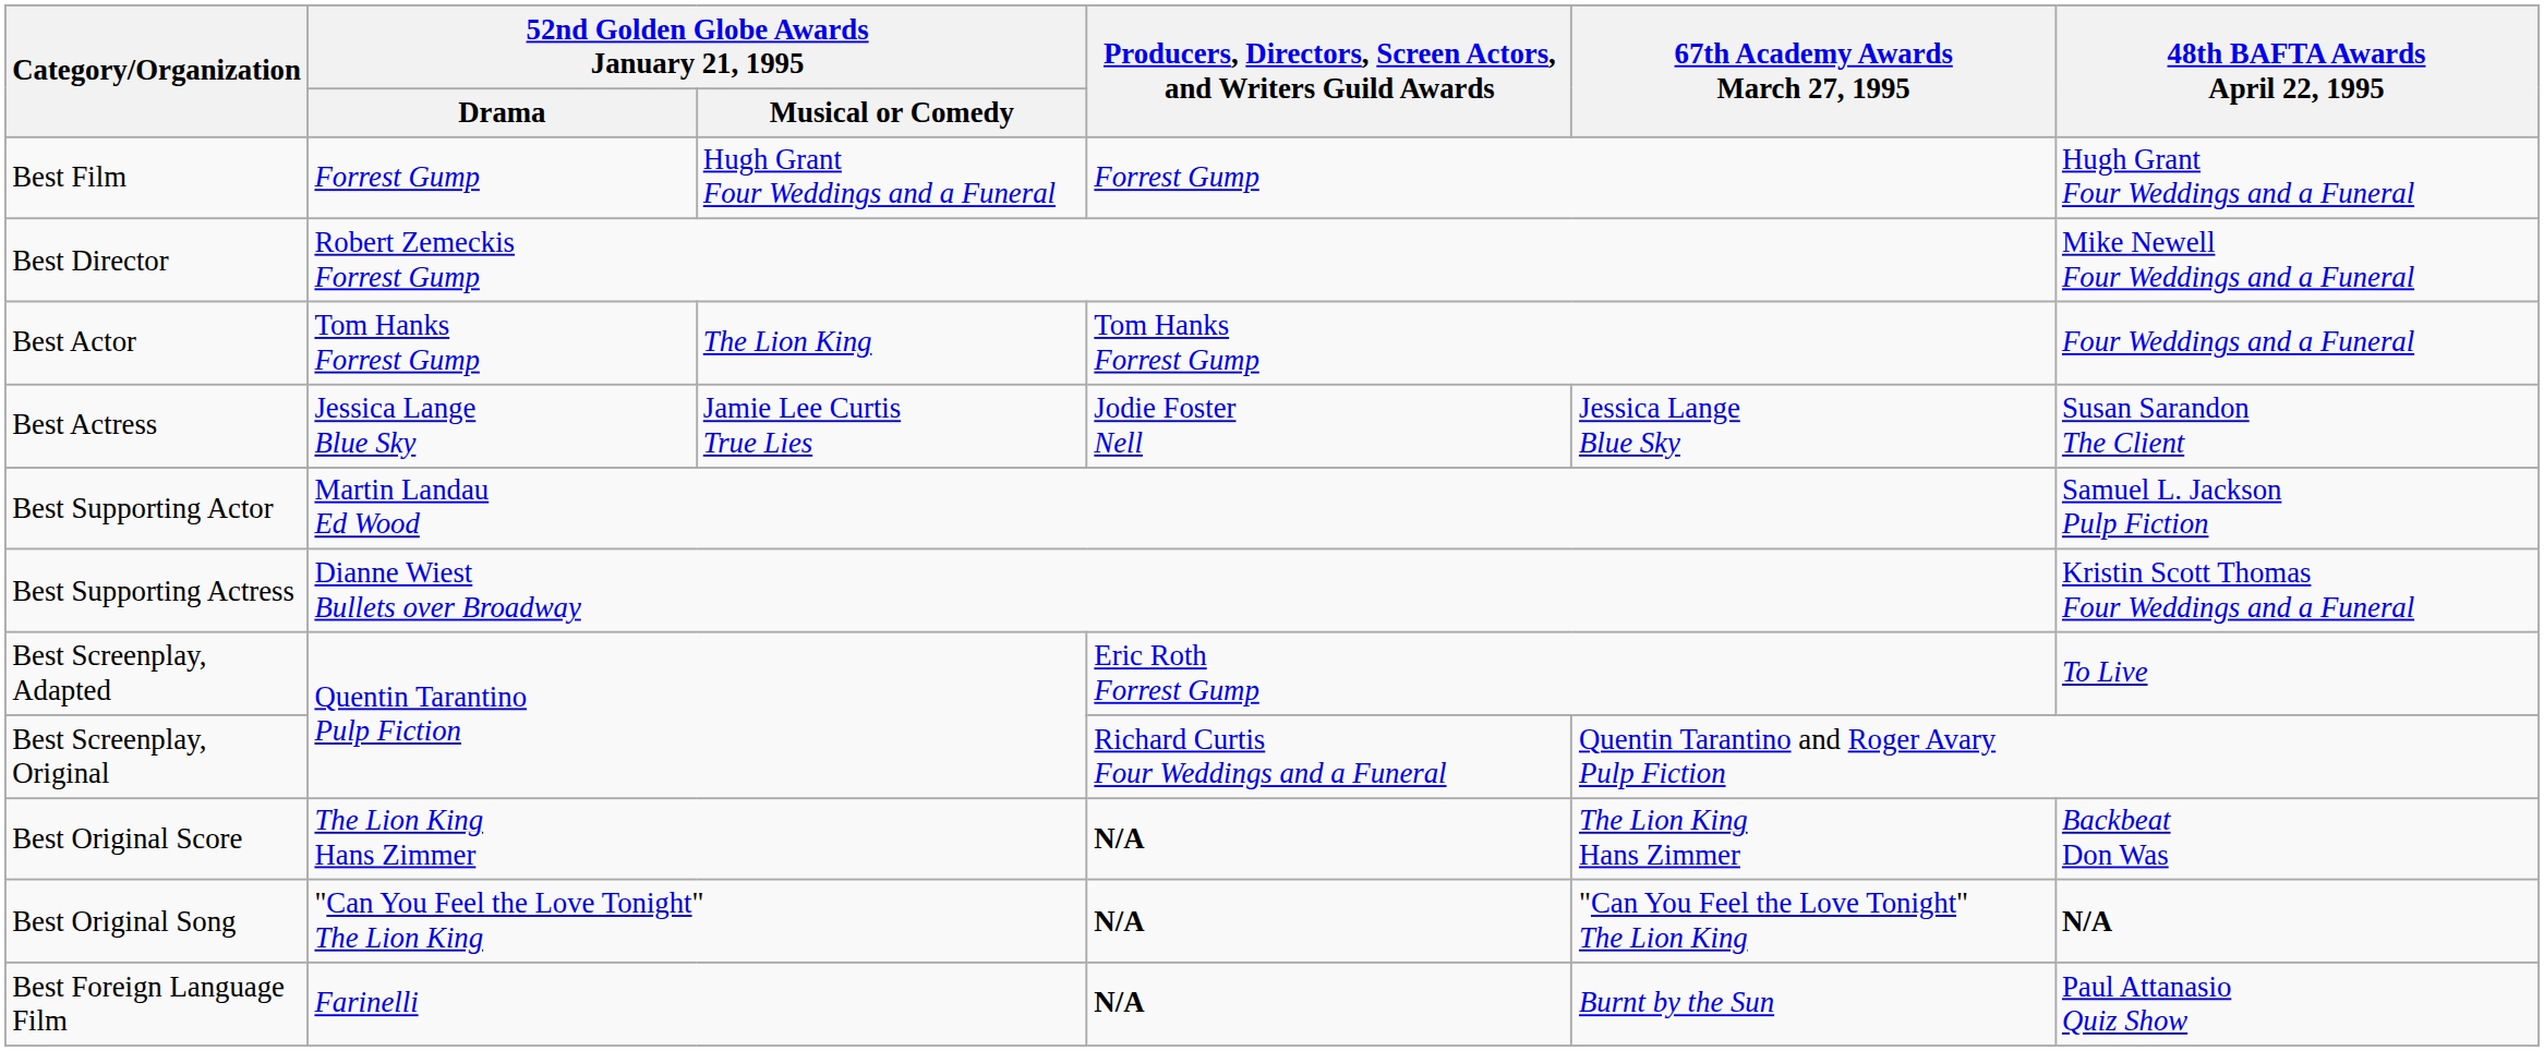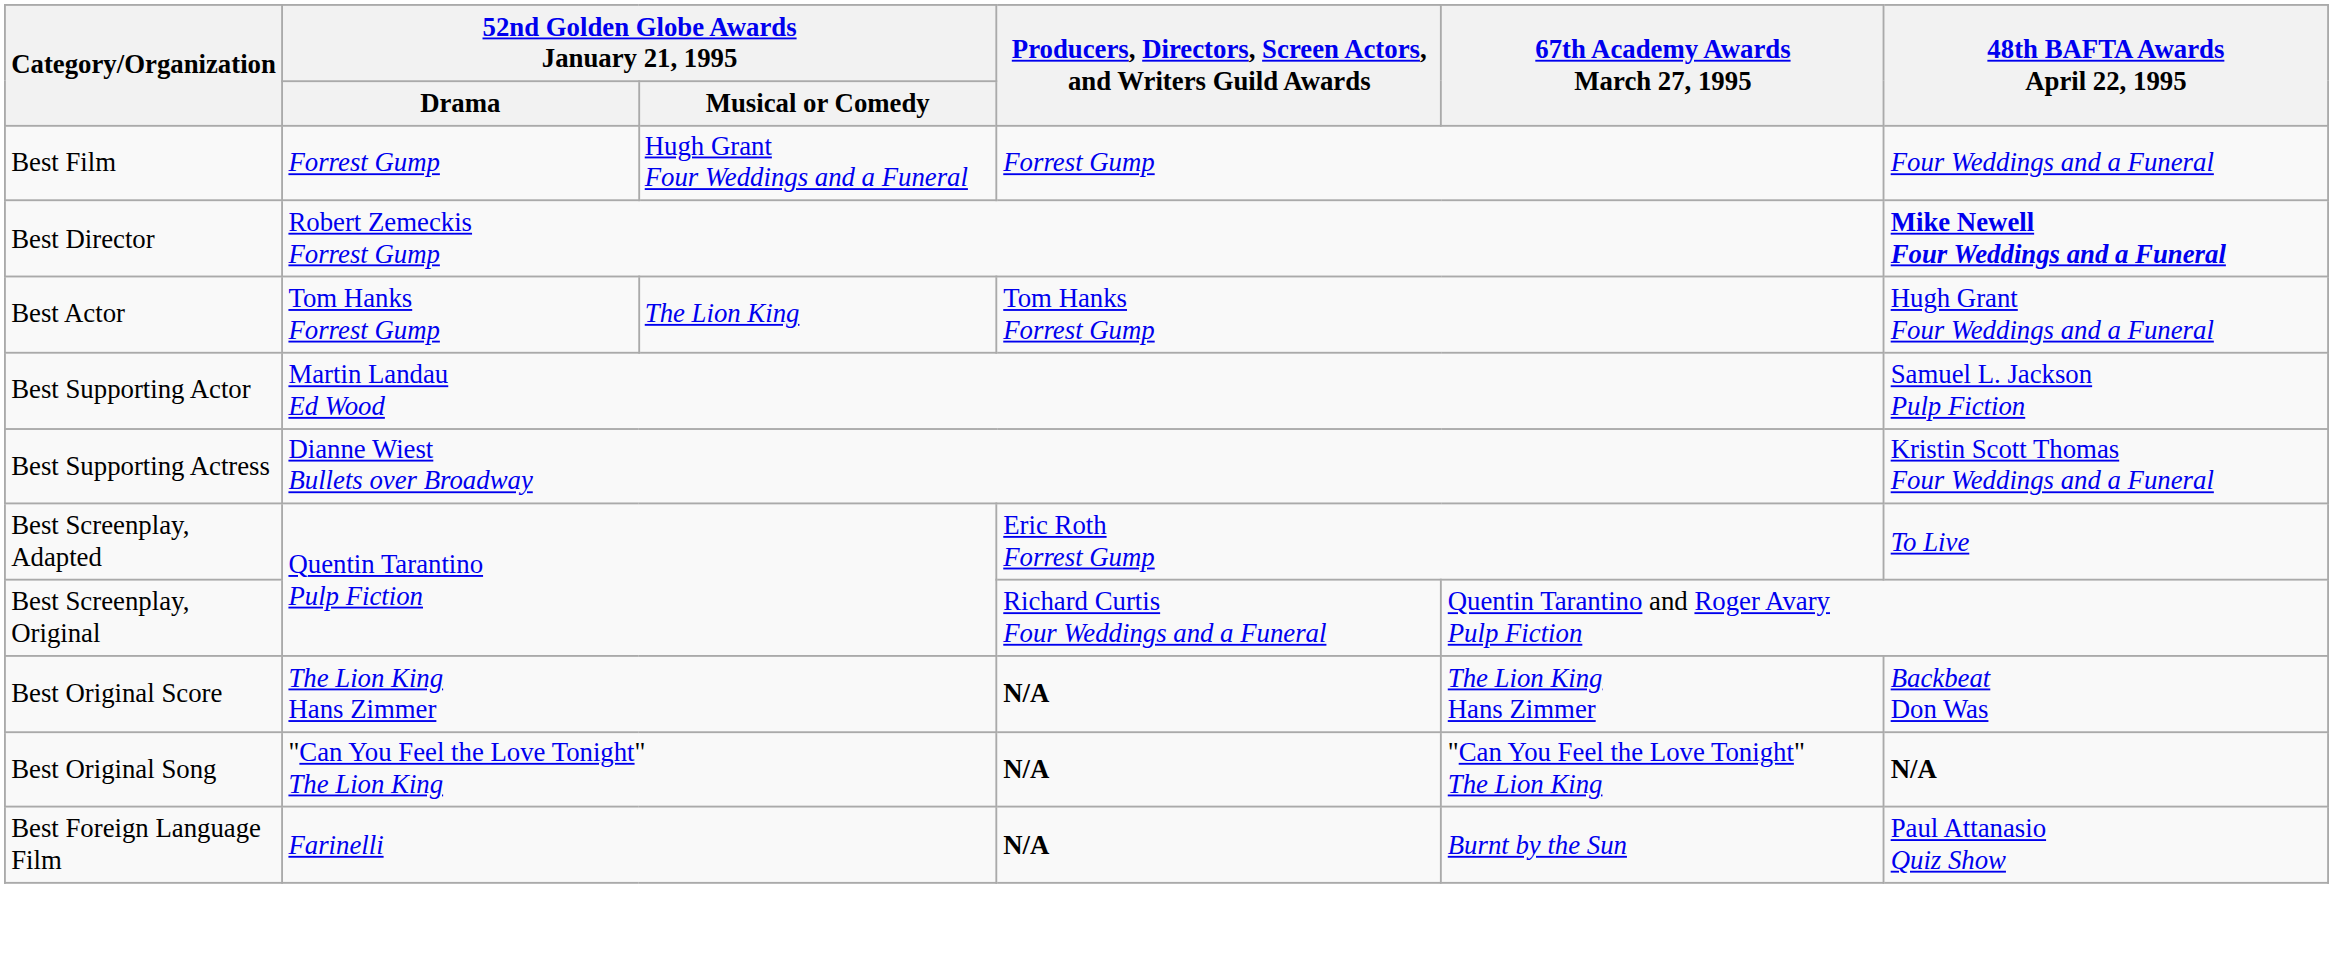 <table class="wikitable" style="font-size: 90%;">
 <tr>
 <th rowspan="2" style="width:20px;">Category/Organization</th>
 <th colspan="2" style="width:250px;"><a href='#'>52nd Golden Globe Awards</a><br>January 21, 1995</th>
 <th rowspan="2" style="width:250px;"><a href='#'>Producers</a>, <a href='#'>Directors</a>, <a href='#'>Screen Actors</a>, and Writers Guild Awards</th>
 <th rowspan="2" style="width:250px;"><a href='#'>67th Academy Awards</a><br>March 27, 1995</th>
 <th rowspan="2" style="width:250px;"><a href='#'>48th BAFTA Awards</a><br>April 22, 1995</th>
 </tr>
 <tr>
 <th width=200>Drama</th>
 <th style="width:200px;">Musical or Comedy</th>
 </tr>
 <tr>
 <td>Best Film</td>
 <td><em><a href='#'>Forrest Gump</a></em></td>
 <td><a href='#'>Hugh Grant</a><br><em><a href='#'>Four Weddings and a Funeral</a></em></td>
 <td colspan=2><em><a href='#'>Forrest Gump</a></em></td>
-<td><a href='#'>Hugh Grant</a><br><em><a href='#'>Four Weddings and a Funeral</a></em></td>
+<td><em><a href='#'>Four Weddings and a Funeral</a></em></td>
 </tr>
 <tr>
 <td>Best Director</td>
 <td colspan="4"><a href='#'>Robert Zemeckis</a><br><em><a href='#'>Forrest Gump</a></em></td>
-<td><a href='#'>Mike Newell</a><br><em><a href='#'>Four Weddings and a Funeral</a></em></td>
+<td><strong><a href='#'>Mike Newell</a><br><em><a href='#'>Four Weddings and a Funeral</a></em></strong></td>
 </tr>
 <tr>
 <td>Best Actor</td>
 <td><a href='#'>Tom Hanks</a><br><em><a href='#'>Forrest Gump</a></em></td>
 <td><em><a href='#'>The Lion King</a></em></td>
 <td colspan="2"><a href='#'>Tom Hanks</a><br><em><a href='#'>Forrest Gump</a></em></td>
-<td><em><a href='#'>Four Weddings and a Funeral</a></em></td>
-</tr>
-<tr>
-<td>Best Actress</td>
-<td><a href='#'>Jessica Lange</a><br><em><a href='#'>Blue Sky</a></em></td>
-<td><a href='#'>Jamie Lee Curtis</a><br><em><a href='#'>True Lies</a></em></td>
-<td><a href='#'>Jodie Foster</a><br><em><a href='#'>Nell</a></em></td>
-<td><a href='#'>Jessica Lange</a><br><em><a href='#'>Blue Sky</a></em></td>
-<td><a href='#'>Susan Sarandon</a><br><em><a href='#'>The Client</a></em></td>
+<td><a href='#'>Hugh Grant</a><br><em><a href='#'>Four Weddings and a Funeral</a></em></td>
 </tr>
 <tr>
 <td>Best Supporting Actor</td>
 <td colspan="4"><a href='#'>Martin Landau</a><br><em><a href='#'>Ed Wood</a></em></td>
 <td><a href='#'>Samuel L. Jackson</a><br><em><a href='#'>Pulp Fiction</a></em></td>
 </tr>
 <tr>
 <td>Best Supporting Actress</td>
 <td colspan="4"><a href='#'>Dianne Wiest</a><br><em><a href='#'>Bullets over Broadway</a></em></td>
 <td><a href='#'>Kristin Scott Thomas</a><br><em><a href='#'>Four Weddings and a Funeral</a></em></td>
 </tr>
 <tr>
 <td>Best Screenplay, Adapted</td>
 <td rowspan="2" colspan="2"><a href='#'>Quentin Tarantino</a><br><em><a href='#'>Pulp Fiction</a></em></td>
 <td colspan=2><a href='#'>Eric Roth</a><br><em><a href='#'>Forrest Gump</a></em></td>
 <td><em><a href='#'>To Live</a></em></td>
 </tr>
 <tr>
 <td>Best Screenplay, Original</td>
 <td><a href='#'>Richard Curtis</a><br><em><a href='#'>Four Weddings and a Funeral</a></em></td>
 <td colspan="2"><a href='#'>Quentin Tarantino</a> and <a href='#'>Roger Avary</a><br><em><a href='#'>Pulp Fiction</a></em></td>
 </tr>
 <tr>
 <td>Best Original Score</td>
 <td colspan="2"><em><a href='#'>The Lion King</a></em><br><a href='#'>Hans Zimmer</a></td>
 <td><strong>N/A</strong></td>
 <td><em><a href='#'>The Lion King</a></em><br><a href='#'>Hans Zimmer</a></td>
 <td><em><a href='#'>Backbeat</a></em><br><a href='#'>Don Was</a></td>
 </tr>
 <tr>
 <td>Best Original Song</td>
 <td colspan="2">"<a href='#'>Can You Feel the Love Tonight</a>"<br><em><a href='#'>The Lion King</a></em></td>
 <td><strong>N/A</strong></td>
 <td>"<a href='#'>Can You Feel the Love Tonight</a>"<br><em><a href='#'>The Lion King</a></em></td>
 <td><strong>N/A</strong></td>
 </tr>
 <tr>
 <td>Best Foreign Language Film</td>
 <td colspan="2"><em><a href='#'>Farinelli</a></em></td>
 <td><strong>N/A</strong></td>
 <td><em><a href='#'>Burnt by the Sun</a></em></td>
 <td><a href='#'>Paul Attanasio</a><br><em><a href='#'>Quiz Show</a></em></td>
 </tr>
 </table>
